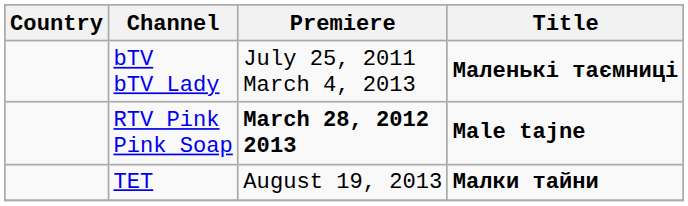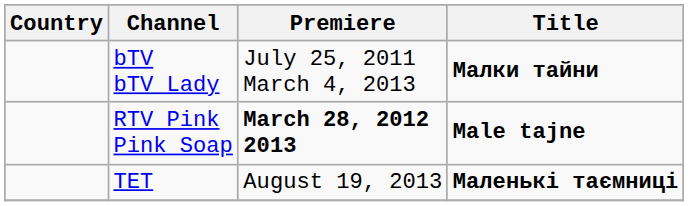 <table class="wikitable">
 <tr>
 <th>Country</th>
 <th>Channel</th>
 <th>Premiere</th>
 <th>Title</th>
 </tr>
 <tr>
 <td></td>
 <td><a href='#'>bTV</a><br><a href='#'>bTV Lady</a></td>
 <td>July 25, 2011<br>March 4, 2013</td>
-<td><strong>Маленькі таємниці</strong></td>
+<td><strong>Малки тайни</strong></td>
 </tr>
 <tr>
 <td></td>
 <td><a href='#'>RTV Pink</a><br><a href='#'>Pink Soap</a></td>
 <td><strong>March 28, 2012<br>2013</strong></td>
 <td><strong>Male tajne</strong></td>
 </tr>
 <tr>
 <td></td>
 <td><a href='#'>ТЕТ</a></td>
 <td>August 19, 2013</td>
-<td><strong>Малки тайни</strong></td>
+<td><strong>Маленькі таємниці</strong></td>
 </tr>
 <tr>
 </tr>
 </table>
